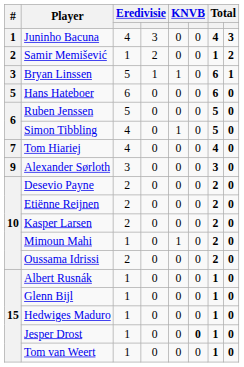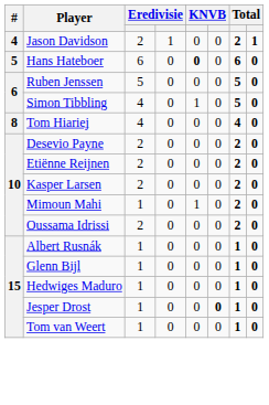 <table class="wikitable sortable" style="text-align:center">
 <tr>
 <th rowspan="2">#</th>
 <th rowspan="2">Player</th>
 <th colspan="2"><a href='#'>Eredivisie</a></th>
 <th colspan="2"><a href='#'>KNVB</a></th>
 <th colspan="2"><strong>Total</strong></th>
 </tr>
 <tr>
 <th></th>
 <th></th>
 <th></th>
 <th></th>
 <th></th>
 <th></th>
 </tr>
 <tr>
-<th>1</th>
-<td align="left"> <a href='#'>Juninho Bacuna</a></td>
-<td>4</td>
-<td>3</td>
+<th>4</th>
+<td align="left"> <a href='#'>Jason Davidson</a></td>
+<td>2</td>
+<td>1</td>
 <td>0</td>
 <td>0</td>
-<td><strong>4</strong></td>
-<td><strong>3</strong></td>
-</tr>
-<tr>
-<th>2</th>
-<td align="left"> <a href='#'>Samir Memišević</a></td>
-<td>1</td>
-<td>2</td>
-<td>0</td>
-<td>0</td>
-<td><strong>1</strong></td>
 <td><strong>2</strong></td>
-</tr>
-<tr>
-<th>3</th>
-<td align="left"> <a href='#'>Bryan Linssen</a></td>
-<td>5</td>
-<td>1</td>
-<td>1</td>
-<td>0</td>
-<td><strong>6</strong></td>
 <td><strong>1</strong></td>
 </tr>
 <tr>
 <th>5</th>
 <td align="left"> <a href='#'>Hans Hateboer</a></td>
 <td>6</td>
 <td>0</td>
-<td>0</td>
+<td><strong>0</strong></td>
 <td>0</td>
 <td><strong>6</strong></td>
 <td><strong>0</strong></td>
 </tr>
 <tr>
 <th rowspan=2>6</th>
 <td align="left"> <a href='#'>Ruben Jenssen</a></td>
 <td>5</td>
 <td>0</td>
 <td>0</td>
 <td>0</td>
 <td><strong>5</strong></td>
 <td><strong>0</strong></td>
 </tr>
 <tr>
 <td align="left"> <a href='#'>Simon Tibbling</a></td>
 <td>4</td>
 <td>0</td>
 <td>1</td>
 <td>0</td>
 <td><strong>5</strong></td>
 <td><strong>0</strong></td>
 </tr>
 <tr>
-<th>7</th>
+<th>8</th>
 <td align="left"> <a href='#'>Tom Hiariej</a></td>
 <td>4</td>
 <td>0</td>
 <td>0</td>
 <td>0</td>
 <td><strong>4</strong></td>
-<td><strong>0</strong></td>
-</tr>
-<tr>
-<th>9</th>
-<td align="left"> <a href='#'>Alexander Sørloth</a></td>
-<td>3</td>
-<td>0</td>
-<td>0</td>
-<td>0</td>
-<td><strong>3</strong></td>
 <td><strong>0</strong></td>
 </tr>
 <tr>
 <th rowspan=5>10</th>
 <td align="left"> <a href='#'>Desevio Payne</a></td>
 <td>2</td>
 <td>0</td>
 <td>0</td>
 <td>0</td>
 <td><strong>2</strong></td>
 <td><strong>0</strong></td>
 </tr>
 <tr>
 <td align="left"> <a href='#'>Etiënne Reijnen</a></td>
 <td>2</td>
 <td>0</td>
 <td>0</td>
 <td>0</td>
 <td><strong>2</strong></td>
 <td><strong>0</strong></td>
 </tr>
 <tr>
 <td align="left"> <a href='#'>Kasper Larsen</a></td>
 <td>2</td>
 <td>0</td>
 <td>0</td>
 <td>0</td>
 <td><strong>2</strong></td>
 <td><strong>0</strong></td>
 </tr>
 <tr>
 <td align="left"> <a href='#'>Mimoun Mahi</a></td>
 <td>1</td>
 <td>0</td>
 <td>1</td>
 <td>0</td>
 <td><strong>2</strong></td>
 <td><strong>0</strong></td>
 </tr>
 <tr>
 <td align="left"> <a href='#'>Oussama Idrissi</a></td>
 <td>2</td>
 <td>0</td>
 <td>0</td>
 <td>0</td>
 <td><strong>2</strong></td>
 <td><strong>0</strong></td>
 </tr>
 <tr>
 <th rowspan=5>15</th>
 <td align="left"> <a href='#'>Albert Rusnák</a></td>
 <td>1</td>
 <td>0</td>
 <td>0</td>
 <td>0</td>
 <td><strong>1</strong></td>
 <td><strong>0</strong></td>
 </tr>
 <tr>
 <td align="left"> <a href='#'>Glenn Bijl</a></td>
 <td>1</td>
 <td>0</td>
 <td>0</td>
 <td>0</td>
 <td><strong>1</strong></td>
 <td><strong>0</strong></td>
 </tr>
 <tr>
 <td align="left"> <a href='#'>Hedwiges Maduro</a></td>
 <td>1</td>
 <td>0</td>
 <td>0</td>
 <td>0</td>
 <td><strong>1</strong></td>
 <td><strong>0</strong></td>
 </tr>
 <tr>
 <td align="left"> <a href='#'>Jesper Drost</a></td>
 <td>1</td>
 <td>0</td>
 <td>0</td>
 <td><strong>0</strong></td>
 <td><strong>1</strong></td>
 <td><strong>0</strong></td>
 </tr>
 <tr>
 <td align="left"> <a href='#'>Tom van Weert</a></td>
 <td>1</td>
 <td>0</td>
 <td>0</td>
 <td>0</td>
 <td><strong>1</strong></td>
 <td><strong>0</strong></td>
 </tr>
 </table>
